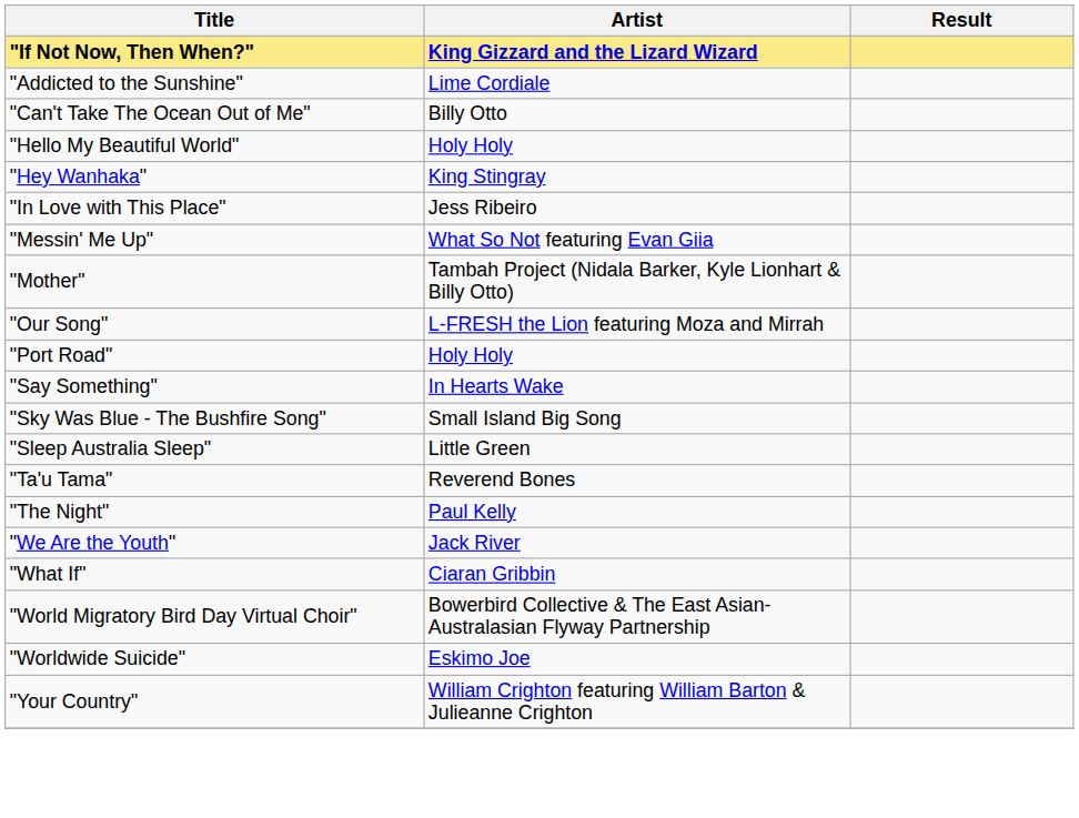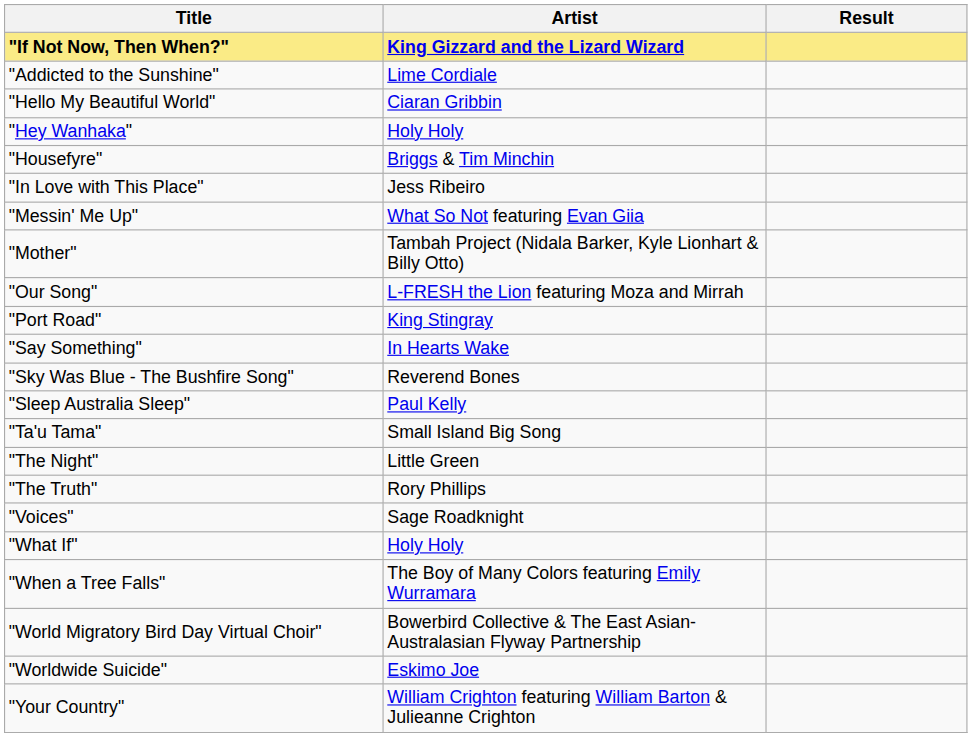 <table class="sortable wikitable">
 <tr>
 <th width="10%">Title</th>
 <th width="10%">Artist</th>
 <th width="5%">Result</th>
 </tr>
 <tr style="background:#FAEB86">
 <td><strong>"If Not Now, Then When?"</strong></td>
 <td><strong><a href='#'>King Gizzard and the Lizard Wizard</a></strong></td>
 <td></td>
 </tr>
 <tr>
 <td>"Addicted to the Sunshine"</td>
 <td><a href='#'>Lime Cordiale</a></td>
 <td></td>
 </tr>
 <tr>
-<td>"Can't Take The Ocean Out of Me"</td>
-<td>Billy Otto</td>
+<td>"Hello My Beautiful World"</td>
+<td><a href='#'>Ciaran Gribbin</a></td>
 <td></td>
 </tr>
 <tr>
-<td>"Hello My Beautiful World"</td>
+<td>"<a href='#'>Hey Wanhaka</a>"</td>
 <td><a href='#'>Holy Holy</a></td>
 <td></td>
 </tr>
 <tr>
-<td>"<a href='#'>Hey Wanhaka</a>"</td>
-<td><a href='#'>King Stingray</a></td>
+<td>"Housefyre"</td>
+<td><a href='#'>Briggs</a> & <a href='#'>Tim Minchin</a></td>
 <td></td>
 </tr>
 <tr>
 <td>"In Love with This Place"</td>
 <td>Jess Ribeiro</td>
 <td></td>
 </tr>
 <tr>
 <td>"Messin' Me Up"</td>
 <td><a href='#'>What So Not</a> featuring <a href='#'>Evan Giia</a></td>
 <td></td>
 </tr>
 <tr>
 <td>"Mother"</td>
 <td>Tambah Project (Nidala Barker, Kyle Lionhart & Billy Otto)</td>
 <td></td>
 </tr>
 <tr>
 <td>"Our Song"</td>
 <td><a href='#'>L-FRESH the Lion</a> featuring Moza and Mirrah</td>
 <td></td>
 </tr>
 <tr>
 <td>"Port Road"</td>
-<td><a href='#'>Holy Holy</a></td>
+<td><a href='#'>King Stingray</a></td>
 <td></td>
 </tr>
 <tr>
 <td>"Say Something"</td>
 <td><a href='#'>In Hearts Wake</a></td>
 <td></td>
 </tr>
 <tr>
 <td>"Sky Was Blue - The Bushfire Song"</td>
+<td>Reverend Bones</td>
+<td></td>
+</tr>
+<tr>
+<td>"Sleep Australia Sleep"</td>
+<td><a href='#'>Paul Kelly</a></td>
+<td></td>
+</tr>
+<tr>
+<td>"Ta'u Tama"</td>
 <td>Small Island Big Song</td>
 <td></td>
 </tr>
 <tr>
-<td>"Sleep Australia Sleep"</td>
+<td>"The Night"</td>
 <td>Little Green</td>
 <td></td>
 </tr>
 <tr>
-<td>"Ta'u Tama"</td>
-<td>Reverend Bones</td>
+<td>"The Truth"</td>
+<td>Rory Phillips</td>
 <td></td>
 </tr>
 <tr>
-<td>"The Night"</td>
-<td><a href='#'>Paul Kelly</a></td>
-<td></td>
-</tr>
-<tr>
-<td>"<a href='#'>We Are the Youth</a>"</td>
-<td><a href='#'>Jack River</a></td>
+<td>"Voices"</td>
+<td>Sage Roadknight</td>
 <td></td>
 </tr>
 <tr>
 <td>"What If"</td>
-<td><a href='#'>Ciaran Gribbin</a></td>
+<td><a href='#'>Holy Holy</a></td>
+<td></td>
+</tr>
+<tr>
+<td>"When a Tree Falls"</td>
+<td>The Boy of Many Colors featuring <a href='#'>Emily Wurramara</a></td>
 <td></td>
 </tr>
 <tr>
 <td>"World Migratory Bird Day Virtual Choir"</td>
 <td>Bowerbird Collective & The East Asian-Australasian Flyway Partnership</td>
 <td></td>
 </tr>
 <tr>
 <td>"Worldwide Suicide"</td>
 <td><a href='#'>Eskimo Joe</a></td>
 <td></td>
 </tr>
 <tr>
 <td>"Your Country"</td>
 <td><a href='#'>William Crighton</a> featuring <a href='#'>William Barton</a> & Julieanne Crighton</td>
 <td></td>
 </tr>
 <tr>
 </tr>
 </table>
